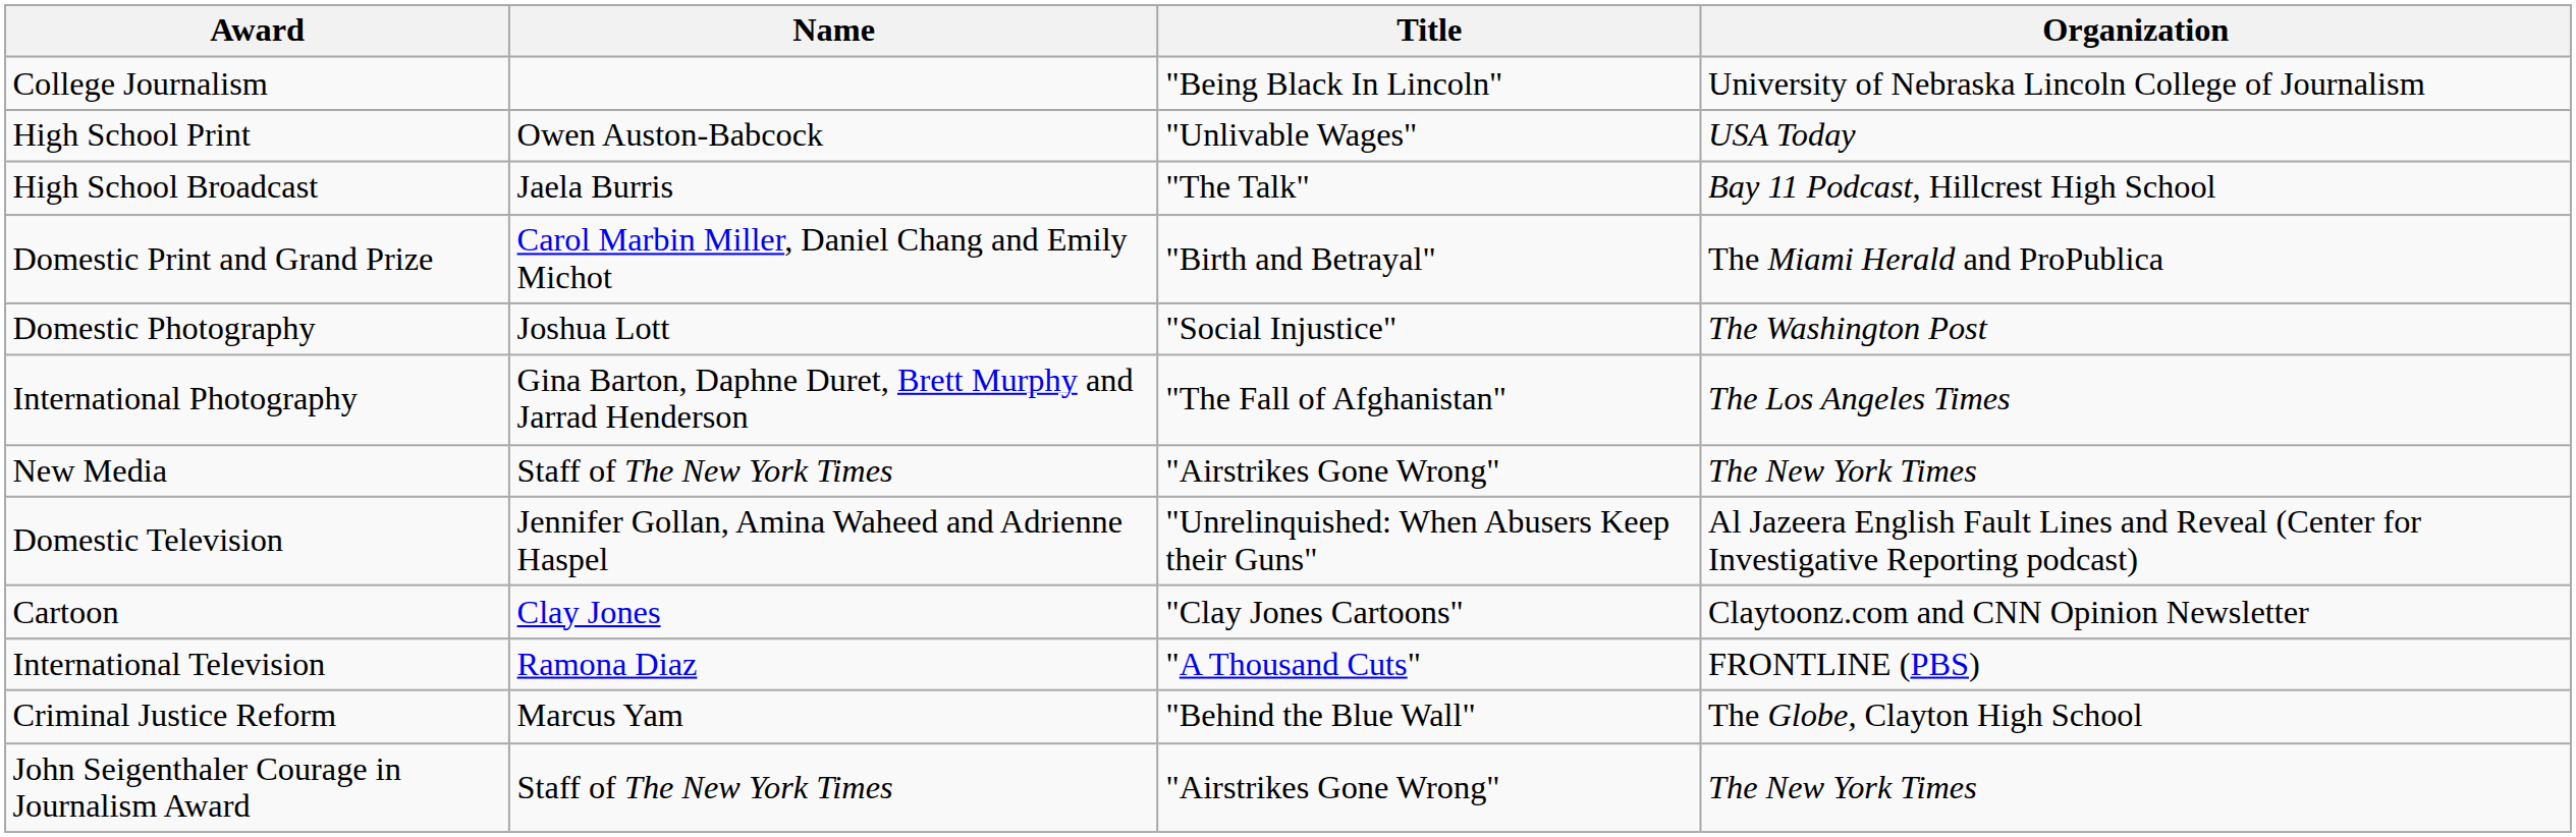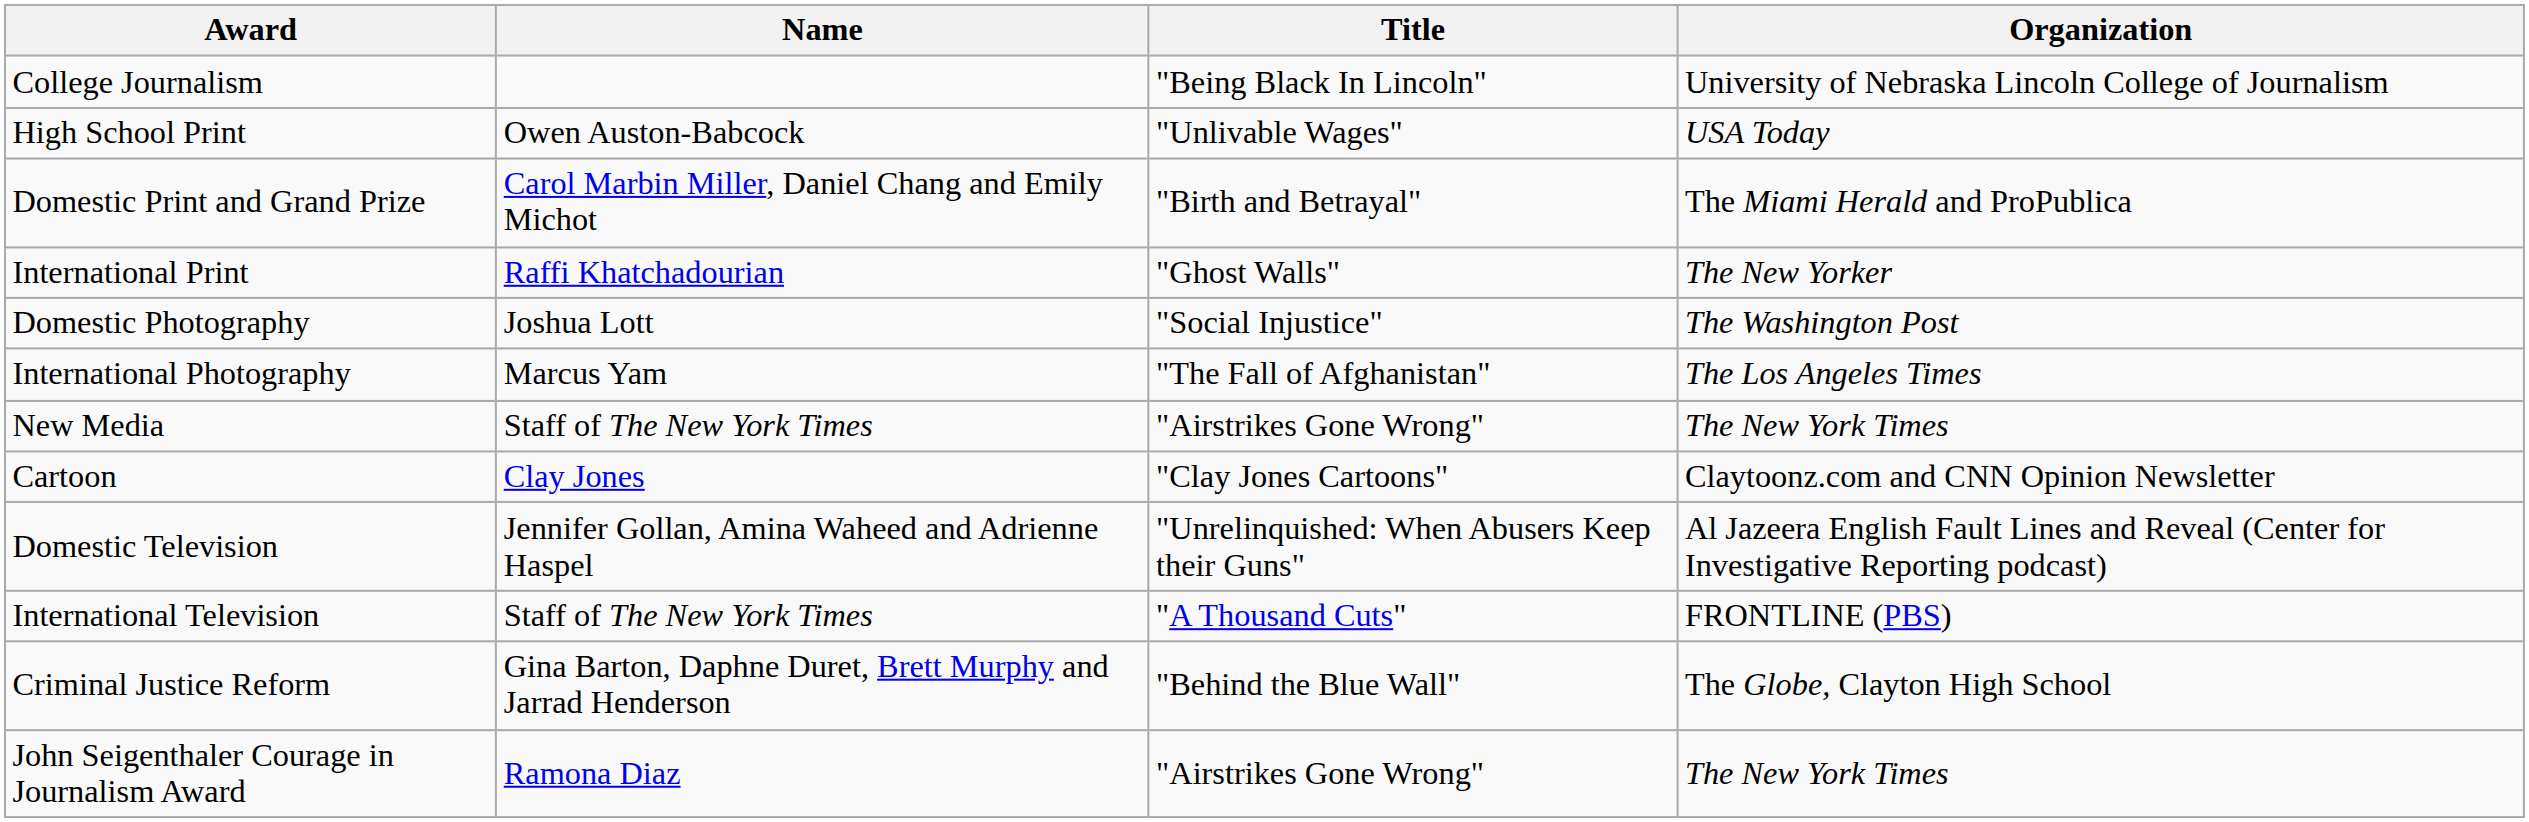 <table class="wikitable">
 <tr>
 <th>Award</th>
 <th>Name</th>
 <th>Title</th>
 <th>Organization</th>
 </tr>
 <tr>
 <td>College Journalism</td>
 <td></td>
 <td>"Being Black In Lincoln"</td>
 <td>University of Nebraska Lincoln College of Journalism</td>
 </tr>
 <tr>
 <td>High School Print</td>
 <td>Owen Auston-Babcock</td>
 <td>"Unlivable Wages"</td>
 <td><em>USA Today</em></td>
 </tr>
 <tr>
-<td>High School Broadcast</td>
-<td>Jaela Burris</td>
-<td>"The Talk"</td>
-<td><em>Bay 11 Podcast</em>, Hillcrest High School</td>
-</tr>
-<tr>
 <td>Domestic Print and Grand Prize</td>
 <td><a href='#'>Carol Marbin Miller</a>, Daniel Chang and Emily Michot</td>
 <td>"Birth and Betrayal"</td>
 <td>The <em>Miami Herald</em> and ProPublica</td>
+</tr>
+<tr>
+<td>International Print</td>
+<td><a href='#'>Raffi Khatchadourian</a></td>
+<td>"Ghost Walls"</td>
+<td><em>The New Yorker</em></td>
 </tr>
 <tr>
 <td>Domestic Photography</td>
 <td>Joshua Lott</td>
 <td>"Social Injustice"</td>
 <td><em>The Washington Post</em></td>
 </tr>
 <tr>
 <td>International Photography</td>
-<td>Gina Barton, Daphne Duret, <a href='#'>Brett Murphy</a> and Jarrad Henderson</td>
+<td>Marcus Yam</td>
 <td>"The Fall of Afghanistan"</td>
 <td><em>The Los Angeles Times</em></td>
 </tr>
 <tr>
 <td>New Media</td>
 <td>Staff of <em>The New York Times</em></td>
 <td>"Airstrikes Gone Wrong"</td>
 <td><em>The New York Times</em></td>
 </tr>
 <tr>
+<td>Cartoon</td>
+<td><a href='#'>Clay Jones</a></td>
+<td>"Clay Jones Cartoons"</td>
+<td>Claytoonz.com and CNN Opinion Newsletter</td>
+</tr>
+<tr>
 <td>Domestic Television</td>
 <td>Jennifer Gollan, Amina Waheed and Adrienne Haspel</td>
 <td>"Unrelinquished: When Abusers Keep their Guns"</td>
 <td>Al Jazeera English Fault Lines and Reveal (Center for Investigative Reporting podcast)</td>
 </tr>
 <tr>
-<td>Cartoon</td>
-<td><a href='#'>Clay Jones</a></td>
-<td>"Clay Jones Cartoons"</td>
-<td>Claytoonz.com and CNN Opinion Newsletter</td>
-</tr>
-<tr>
 <td>International Television</td>
-<td><a href='#'>Ramona Diaz</a></td>
+<td>Staff of <em>The New York Times</em></td>
 <td>"<a href='#'>A Thousand Cuts</a>"</td>
 <td>FRONTLINE (<a href='#'>PBS</a>)</td>
 </tr>
 <tr>
 <td>Criminal Justice Reform</td>
-<td>Marcus Yam</td>
+<td>Gina Barton, Daphne Duret, <a href='#'>Brett Murphy</a> and Jarrad Henderson</td>
 <td>"Behind the Blue Wall"</td>
 <td>The <em>Globe,</em> Clayton High School</td>
 </tr>
 <tr>
 <td>John Seigenthaler Courage in Journalism Award</td>
-<td>Staff of <em>The New York Times</em></td>
+<td><a href='#'>Ramona Diaz</a></td>
 <td>"Airstrikes Gone Wrong"</td>
 <td><em>The New York Times</em></td>
 </tr>
 </table>
